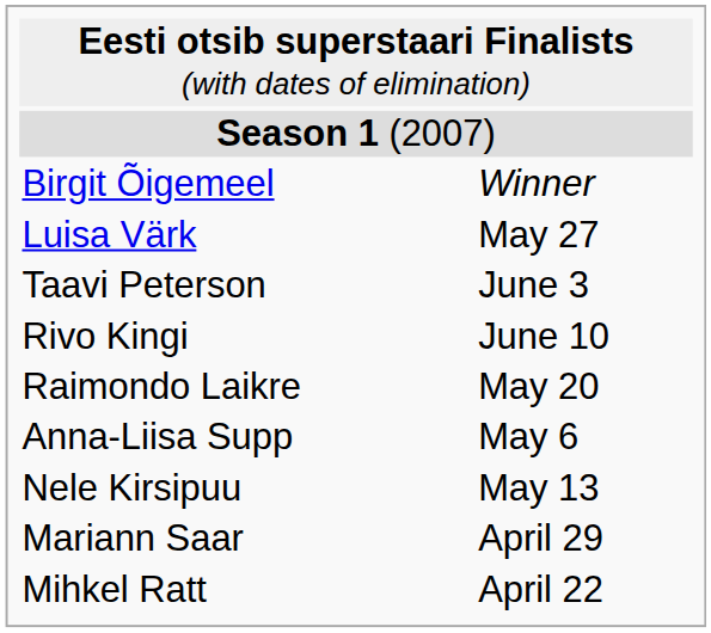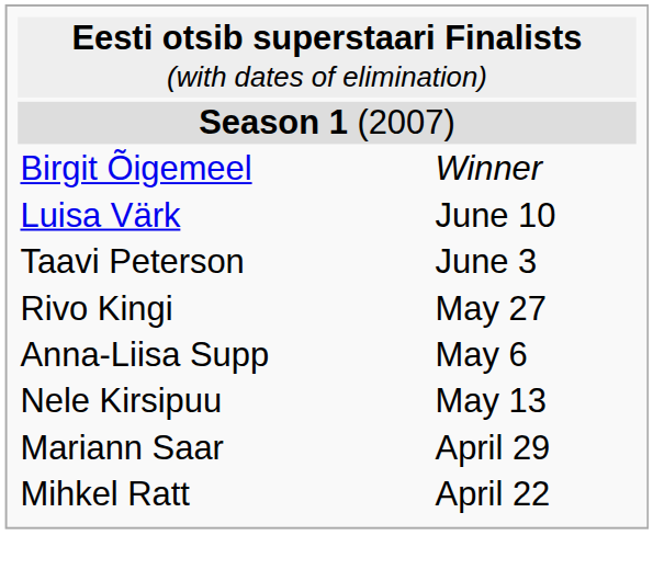 <table class=infobox style=width:19em>
 <tr>
 <td colspan="2" style="background:#eeeeee; text-align:center;"><strong>Eesti otsib superstaari Finalists</strong><br><small><em>(with dates of elimination)</em></small></td>
 </tr>
 <tr>
 <td colspan="2" style="background:#dddddd; text-align:center;"><strong>Season 1</strong> (2007)</td>
 </tr>
 <tr>
 <td><a href='#'>Birgit Õigemeel</a></td>
 <td><em>Winner</em></td>
 </tr>
 <tr>
 <td><a href='#'>Luisa Värk</a></td>
-<td>May 27</td>
+<td>June 10</td>
 </tr>
 <tr>
 <td>Taavi Peterson</td>
 <td>June 3</td>
 </tr>
 <tr>
 <td>Rivo Kingi</td>
-<td>June 10</td>
-</tr>
-<tr>
-<td>Raimondo Laikre</td>
-<td>May 20</td>
+<td>May 27</td>
 </tr>
 <tr>
 <td>Anna-Liisa Supp</td>
 <td>May 6</td>
 </tr>
 <tr>
 <td>Nele Kirsipuu</td>
 <td>May 13</td>
 </tr>
 <tr>
 <td>Mariann Saar</td>
 <td>April 29</td>
 </tr>
 <tr>
 <td>Mihkel Ratt</td>
 <td>April 22</td>
 </tr>
 </table>
